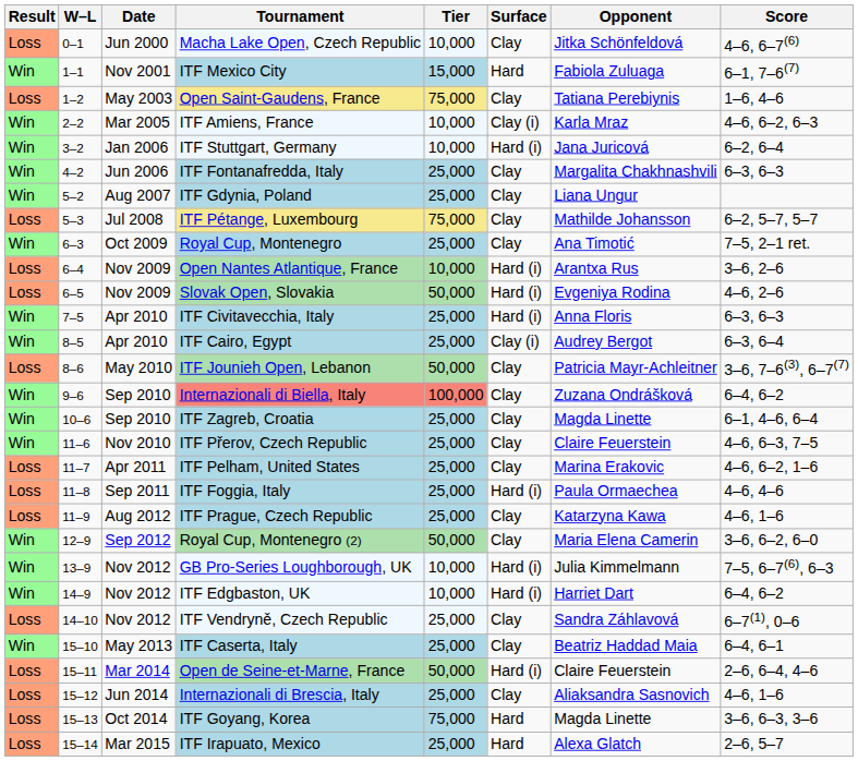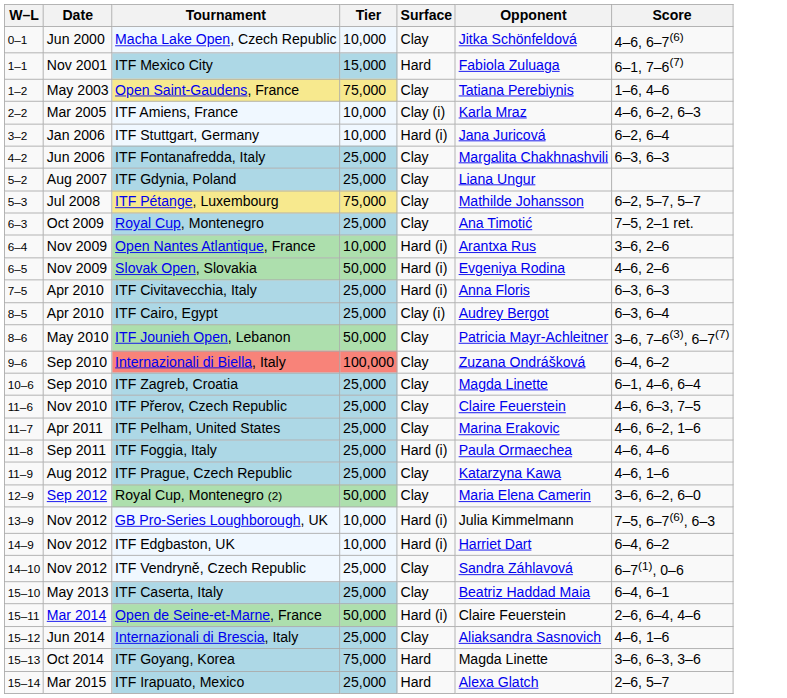 <table class="sortable wikitable">
 <tr>
-<th>Result</th>
 <th class="unsortable">W–L</th>
 <th>Date</th>
 <th>Tournament</th>
 <th>Tier</th>
 <th>Surface</th>
 <th>Opponent</th>
 <th class="unsortable">Score</th>
 </tr>
 <tr>
-<td bgcolor=ffa07a>Loss</td>
 <td><small>0–1</small></td>
 <td>Jun 2000</td>
 <td bgcolor=f0f8ff><a href='#'>Macha Lake Open</a>, Czech Republic</td>
 <td bgcolor=f0f8ff>10,000</td>
 <td>Clay</td>
 <td> <a href='#'>Jitka Schönfeldová</a></td>
 <td>4–6, 6–7<sup>(6)</sup></td>
 </tr>
 <tr>
-<td bgcolor=98FB98>Win</td>
 <td><small>1–1</small></td>
 <td>Nov 2001</td>
 <td bgcolor=lightblue>ITF Mexico City</td>
 <td bgcolor=lightblue>15,000</td>
 <td>Hard</td>
 <td> <a href='#'>Fabiola Zuluaga</a></td>
 <td>6–1, 7–6<sup>(7)</sup></td>
 </tr>
 <tr>
-<td bgcolor=ffa07a>Loss</td>
 <td><small>1–2</small></td>
 <td>May 2003</td>
 <td style="background:#f7e98e;"><a href='#'>Open Saint-Gaudens</a>, France</td>
 <td style="background:#f7e98e;">75,000</td>
 <td>Clay</td>
 <td> <a href='#'>Tatiana Perebiynis</a></td>
 <td>1–6, 4–6</td>
 </tr>
 <tr>
-<td bgcolor=98FB98>Win</td>
 <td><small>2–2</small></td>
 <td>Mar 2005</td>
 <td bgcolor=f0f8ff>ITF Amiens, France</td>
 <td bgcolor=f0f8ff>10,000</td>
 <td>Clay (i)</td>
 <td> <a href='#'>Karla Mraz</a></td>
 <td>4–6, 6–2, 6–3</td>
 </tr>
 <tr>
-<td bgcolor=98FB98>Win</td>
 <td><small>3–2</small></td>
 <td>Jan 2006</td>
 <td bgcolor=f0f8ff>ITF Stuttgart, Germany</td>
 <td bgcolor=f0f8ff>10,000</td>
 <td>Hard (i)</td>
 <td> <a href='#'>Jana Juricová</a></td>
 <td>6–2, 6–4</td>
 </tr>
 <tr>
-<td bgcolor=98FB98>Win</td>
 <td><small>4–2</small></td>
 <td>Jun 2006</td>
 <td bgcolor=lightblue>ITF Fontanafredda, Italy</td>
 <td bgcolor=lightblue>25,000</td>
 <td>Clay</td>
 <td> <a href='#'>Margalita Chakhnashvili</a></td>
 <td>6–3, 6–3</td>
 </tr>
 <tr>
-<td bgcolor=98FB98>Win</td>
 <td><small>5–2</small></td>
 <td>Aug 2007</td>
 <td bgcolor=lightblue>ITF Gdynia, Poland</td>
 <td bgcolor=lightblue>25,000</td>
 <td>Clay</td>
 <td> <a href='#'>Liana Ungur</a></td>
 <td></td>
 </tr>
 <tr>
-<td bgcolor=ffa07a>Loss</td>
 <td><small>5–3</small></td>
 <td>Jul 2008</td>
 <td style="background:#f7e98e;"><a href='#'>ITF Pétange</a>, Luxembourg</td>
 <td style="background:#f7e98e;">75,000</td>
 <td>Clay</td>
 <td> <a href='#'>Mathilde Johansson</a></td>
 <td>6–2, 5–7, 5–7</td>
 </tr>
 <tr>
-<td bgcolor=98FB98>Win</td>
 <td><small>6–3</small></td>
 <td>Oct 2009</td>
 <td bgcolor=lightblue><a href='#'>Royal Cup</a>, Montenegro</td>
 <td bgcolor=lightblue>25,000</td>
 <td>Clay</td>
 <td> <a href='#'>Ana Timotić</a></td>
 <td>7–5, 2–1 ret.</td>
 </tr>
 <tr>
-<td bgcolor=ffa07a>Loss</td>
 <td><small>6–4</small></td>
 <td>Nov 2009</td>
 <td style="background:#addfad;"><a href='#'>Open Nantes Atlantique</a>, France</td>
 <td style="background:#addfad;">10,000</td>
 <td>Hard (i)</td>
 <td> <a href='#'>Arantxa Rus</a></td>
 <td>3–6, 2–6</td>
 </tr>
 <tr>
-<td bgcolor=ffa07a>Loss</td>
 <td><small>6–5</small></td>
 <td>Nov 2009</td>
 <td style="background:#addfad;"><a href='#'>Slovak Open</a>, Slovakia</td>
 <td style="background:#addfad;">50,000</td>
 <td>Hard (i)</td>
 <td> <a href='#'>Evgeniya Rodina</a></td>
 <td>4–6, 2–6</td>
 </tr>
 <tr>
-<td bgcolor=98FB98>Win</td>
 <td><small>7–5</small></td>
 <td>Apr 2010</td>
 <td bgcolor=lightblue>ITF Civitavecchia, Italy</td>
 <td bgcolor=lightblue>25,000</td>
 <td>Hard (i)</td>
 <td> <a href='#'>Anna Floris</a></td>
 <td>6–3, 6–3</td>
 </tr>
 <tr>
-<td bgcolor=98FB98>Win</td>
 <td><small>8–5</small></td>
 <td>Apr 2010</td>
 <td bgcolor=lightblue>ITF Cairo, Egypt</td>
 <td bgcolor=lightblue>25,000</td>
 <td>Clay (i)</td>
 <td> <a href='#'>Audrey Bergot</a></td>
 <td>6–3, 6–4</td>
 </tr>
 <tr>
-<td bgcolor=ffa07a>Loss</td>
 <td><small>8–6</small></td>
 <td>May 2010</td>
 <td style="background:#addfad;"><a href='#'>ITF Jounieh Open</a>, Lebanon</td>
 <td style="background:#addfad;">50,000</td>
 <td>Clay</td>
 <td> <a href='#'>Patricia Mayr-Achleitner</a></td>
 <td>3–6, 7–6<sup>(3)</sup>, 6–7<sup>(7)</sup></td>
 </tr>
 <tr>
-<td bgcolor=98FB98>Win</td>
 <td><small>9–6</small></td>
 <td>Sep 2010</td>
 <td bgcolor=f88379><a href='#'>Internazionali di Biella</a>, Italy</td>
 <td bgcolor=f88379>100,000</td>
 <td>Clay</td>
 <td> <a href='#'>Zuzana Ondrášková</a></td>
 <td>6–4, 6–2</td>
 </tr>
 <tr>
-<td bgcolor=98FB98>Win</td>
 <td><small>10–6</small></td>
 <td>Sep 2010</td>
 <td bgcolor=lightblue>ITF Zagreb, Croatia</td>
 <td bgcolor=lightblue>25,000</td>
 <td>Clay</td>
 <td> <a href='#'>Magda Linette</a></td>
 <td>6–1, 4–6, 6–4</td>
 </tr>
 <tr>
-<td bgcolor=98FB98>Win</td>
 <td><small>11–6</small></td>
 <td>Nov 2010</td>
 <td bgcolor=lightblue>ITF Přerov, Czech Republic</td>
 <td bgcolor=lightblue>25,000</td>
 <td>Clay</td>
 <td> <a href='#'>Claire Feuerstein</a></td>
 <td>4–6, 6–3, 7–5</td>
 </tr>
 <tr>
-<td bgcolor=ffa07a>Loss</td>
 <td><small>11–7</small></td>
 <td>Apr 2011</td>
 <td bgcolor=lightblue>ITF Pelham, United States</td>
 <td bgcolor=lightblue>25,000</td>
 <td>Clay</td>
 <td> <a href='#'>Marina Erakovic</a></td>
 <td>4–6, 6–2, 1–6</td>
 </tr>
 <tr>
-<td bgcolor=ffa07a>Loss</td>
 <td><small>11–8</small></td>
 <td>Sep 2011</td>
 <td bgcolor=lightblue>ITF Foggia, Italy</td>
 <td bgcolor=lightblue>25,000</td>
 <td>Hard (i)</td>
 <td> <a href='#'>Paula Ormaechea</a></td>
 <td>4–6, 4–6</td>
 </tr>
 <tr>
-<td bgcolor=ffa07a>Loss</td>
 <td><small>11–9</small></td>
 <td>Aug 2012</td>
 <td bgcolor=lightblue>ITF Prague, Czech Republic</td>
 <td bgcolor=lightblue>25,000</td>
 <td>Clay</td>
 <td> <a href='#'>Katarzyna Kawa</a></td>
 <td>4–6, 1–6</td>
 </tr>
 <tr>
-<td bgcolor=98FB98>Win</td>
 <td><small>12–9</small></td>
 <td><a href='#'>Sep 2012</a></td>
 <td style="background:#addfad;">Royal Cup, Montenegro <small>(2)</small></td>
 <td style="background:#addfad;">50,000</td>
 <td>Clay</td>
 <td> <a href='#'>Maria Elena Camerin</a></td>
 <td>3–6, 6–2, 6–0</td>
 </tr>
 <tr>
-<td bgcolor=98FB98>Win</td>
 <td><small>13–9</small></td>
 <td>Nov 2012</td>
 <td bgcolor=f0f8ff><a href='#'>GB Pro-Series Loughborough</a>, UK</td>
 <td bgcolor=f0f8ff>10,000</td>
 <td>Hard (i)</td>
 <td> Julia Kimmelmann</td>
 <td>7–5, 6–7<sup>(6)</sup>, 6–3</td>
 </tr>
 <tr>
-<td bgcolor=98FB98>Win</td>
 <td><small>14–9</small></td>
 <td>Nov 2012</td>
 <td bgcolor=f0f8ff>ITF Edgbaston, UK</td>
 <td bgcolor=f0f8ff>10,000</td>
 <td>Hard (i)</td>
 <td> <a href='#'>Harriet Dart</a></td>
 <td>6–4, 6–2</td>
 </tr>
 <tr>
-<td bgcolor=ffa07a>Loss</td>
 <td><small>14–10</small></td>
 <td>Nov 2012</td>
 <td bgcolor=#f0f8ff>ITF Vendryně, Czech Republic</td>
 <td bgcolor=#f0f8ff>25,000</td>
 <td>Clay</td>
 <td> <a href='#'>Sandra Záhlavová</a></td>
 <td>6–7<sup>(1)</sup>, 0–6</td>
 </tr>
 <tr>
-<td bgcolor=98FB98>Win</td>
 <td><small>15–10</small></td>
 <td>May 2013</td>
 <td bgcolor=lightblue>ITF Caserta, Italy</td>
 <td bgcolor=lightblue>25,000</td>
 <td>Clay</td>
 <td> <a href='#'>Beatriz Haddad Maia</a></td>
 <td>6–4, 6–1</td>
 </tr>
 <tr>
-<td bgcolor=ffa07a>Loss</td>
 <td><small>15–11</small></td>
 <td><a href='#'>Mar 2014</a></td>
 <td style="background:#addfad;"><a href='#'>Open de Seine-et-Marne</a>, France</td>
 <td style="background:#addfad;">50,000</td>
 <td>Hard (i)</td>
 <td> Claire Feuerstein</td>
 <td>2–6, 6–4, 4–6</td>
 </tr>
 <tr>
-<td bgcolor=ffa07a>Loss</td>
 <td><small>15–12</small></td>
 <td>Jun 2014</td>
 <td bgcolor=lightblue><a href='#'>Internazionali di Brescia</a>, Italy</td>
 <td bgcolor=lightblue>25,000</td>
 <td>Clay</td>
 <td> <a href='#'>Aliaksandra Sasnovich</a></td>
 <td>4–6, 1–6</td>
 </tr>
 <tr>
-<td bgcolor=ffa07a>Loss</td>
 <td><small>15–13</small></td>
 <td>Oct 2014</td>
 <td bgcolor=lightblue>ITF Goyang, Korea</td>
 <td bgcolor=lightblue>75,000</td>
 <td>Hard</td>
 <td> Magda Linette</td>
 <td>3–6, 6–3, 3–6</td>
 </tr>
 <tr>
-<td bgcolor=ffa07a>Loss</td>
 <td><small>15–14</small></td>
 <td>Mar 2015</td>
 <td bgcolor=lightblue>ITF Irapuato, Mexico</td>
 <td bgcolor=lightblue>25,000</td>
 <td>Hard</td>
 <td> <a href='#'>Alexa Glatch</a></td>
 <td>2–6, 5–7</td>
 </tr>
 </table>
